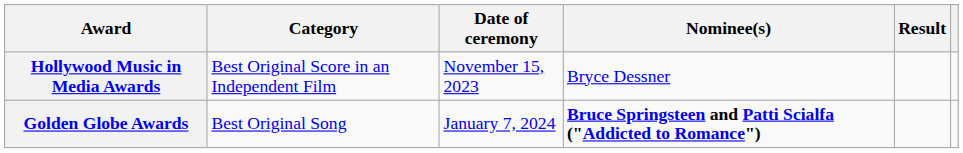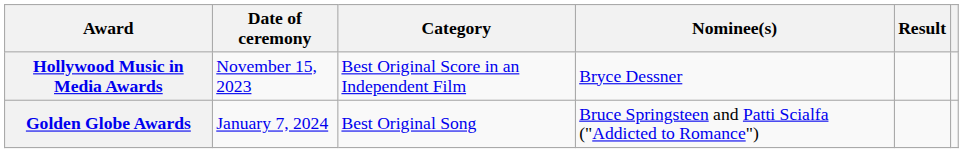 <table class="wikitable sortable plainrowheaders">
 <tr>
 <th scope="col">Award</th>
+<th scope="col">Date of ceremony</th>
 <th scope="col">Category</th>
-<th scope="col">Date of ceremony</th>
 <th scope="col">Nominee(s)</th>
 <th scope="col">Result</th>
 <th scope="col" class="unsortable"></th>
 </tr>
 <tr>
 <th scope="row"><a href='#'>Hollywood Music in Media Awards</a></th>
+<td><a href='#'>November 15, 2023</a></td>
 <td><a href='#'>Best Original Score in an Independent Film</a></td>
-<td><a href='#'>November 15, 2023</a></td>
 <td><a href='#'>Bryce Dessner</a></td>
 <td></td>
 <td style="text-align:center;"></td>
 </tr>
 <tr>
 <th scope="row"><a href='#'>Golden Globe Awards</a></th>
+<td><a href='#'>January 7, 2024</a></td>
 <td><a href='#'>Best Original Song</a></td>
-<td><a href='#'>January 7, 2024</a></td>
-<td><strong><a href='#'>Bruce Springsteen</a> and <a href='#'>Patti Scialfa</a> ("<a href='#'>Addicted to Romance</a>")</strong></td>
+<td><a href='#'>Bruce Springsteen</a> and <a href='#'>Patti Scialfa</a> ("<a href='#'>Addicted to Romance</a>")</td>
 <td></td>
 <td style="text-align:center;"></td>
 </tr>
 </table>
